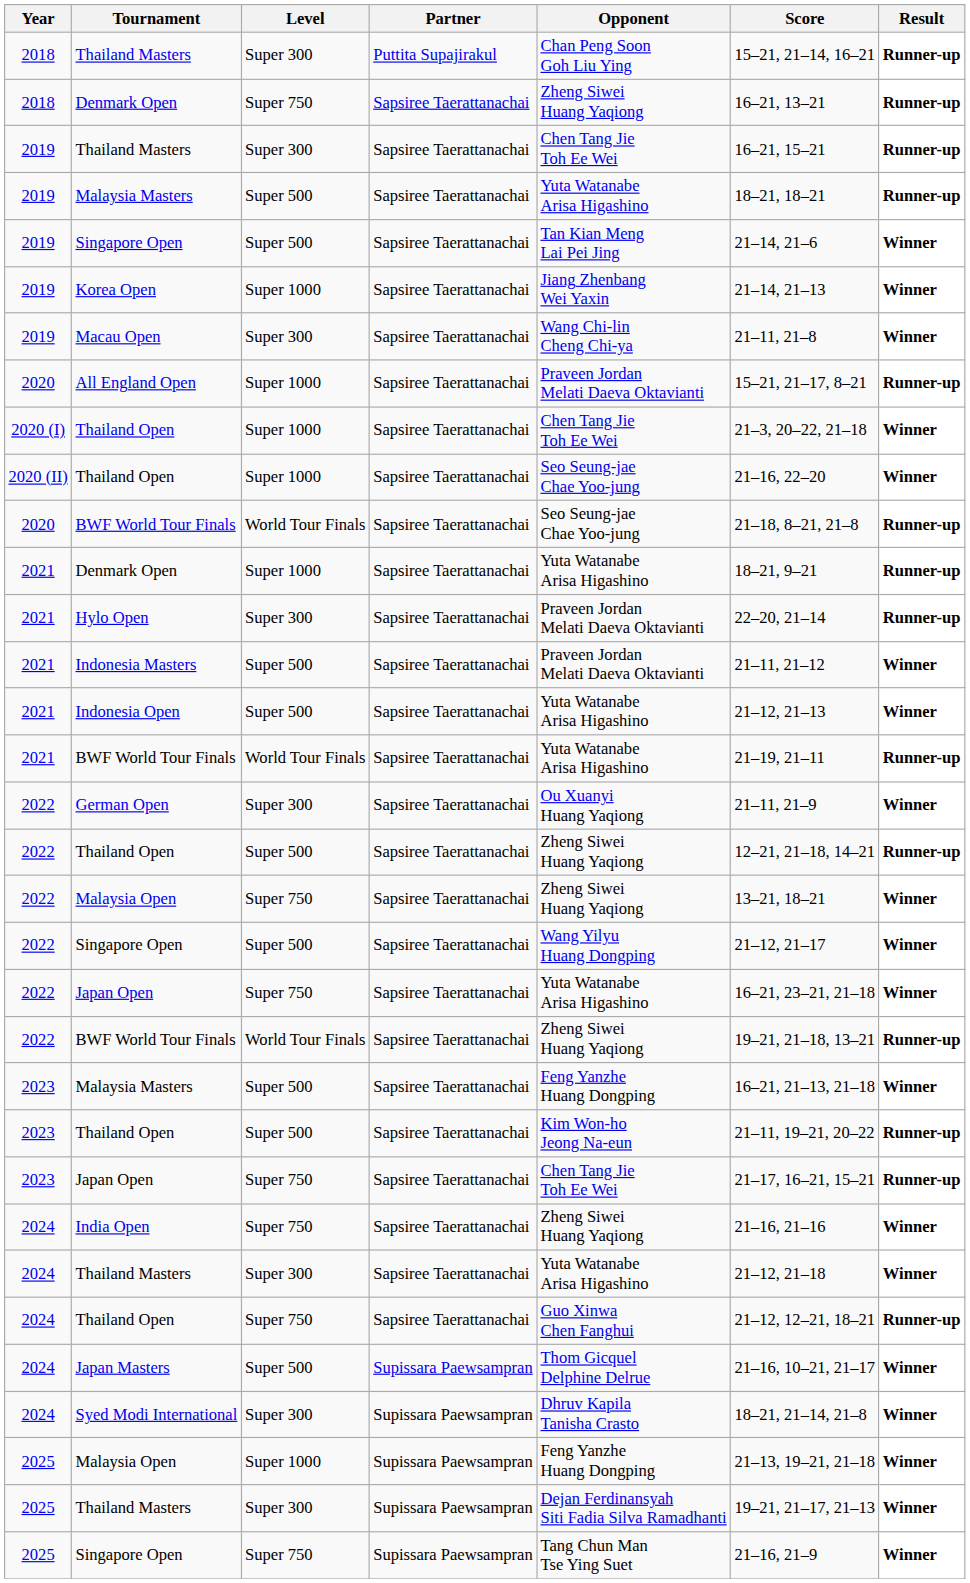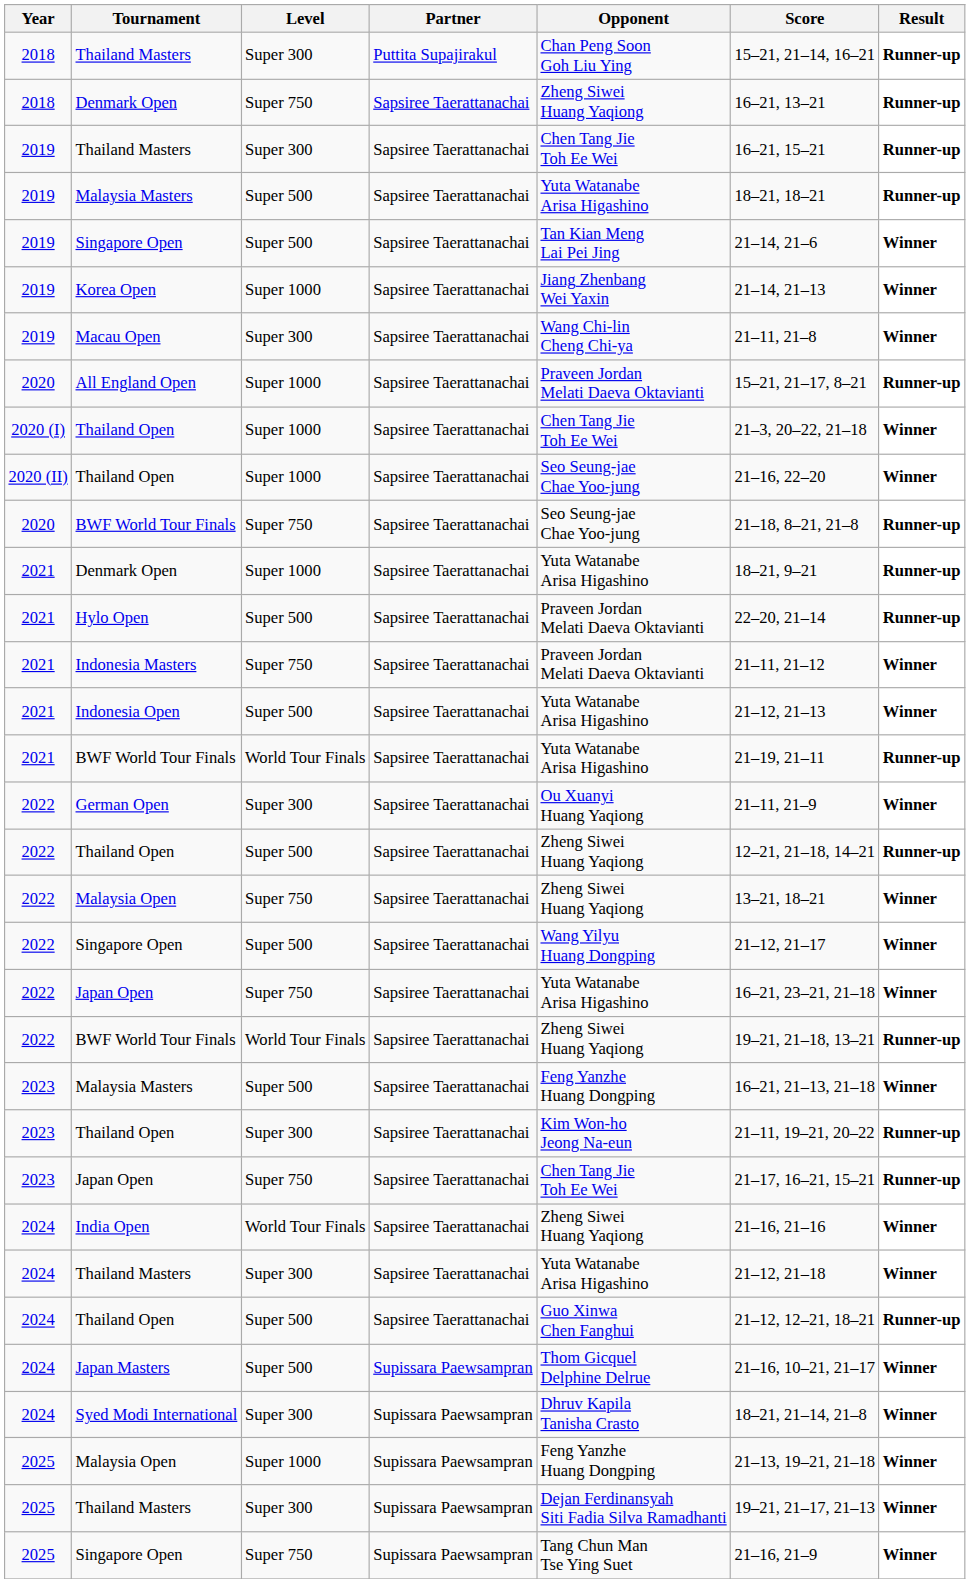 <table class="sortable wikitable" style="font-size: 90%">
 <tr>
 <th>Year</th>
 <th>Tournament</th>
 <th>Level</th>
 <th>Partner</th>
 <th>Opponent</th>
 <th>Score</th>
 <th>Result</th>
 </tr>
 <tr>
 <td align="center"><a href='#'>2018</a></td>
 <td align="left"><a href='#'>Thailand Masters</a></td>
 <td align="left">Super 300</td>
 <td align="left"> <a href='#'>Puttita Supajirakul</a></td>
 <td align="left"> <a href='#'>Chan Peng Soon</a><br> <a href='#'>Goh Liu Ying</a></td>
 <td align="left">15–21, 21–14, 16–21</td>
 <td style="text-align:left; background:white"> <strong>Runner-up</strong></td>
 </tr>
 <tr>
 <td align="center"><a href='#'>2018</a></td>
 <td align="left"><a href='#'>Denmark Open</a></td>
 <td align="left">Super 750</td>
 <td align="left"> <a href='#'>Sapsiree Taerattanachai</a></td>
 <td align="left"> <a href='#'>Zheng Siwei</a><br> <a href='#'>Huang Yaqiong</a></td>
 <td align="left">16–21, 13–21</td>
 <td style="text-align:left; background:white"> <strong>Runner-up</strong></td>
 </tr>
 <tr>
 <td align="center"><a href='#'>2019</a></td>
 <td align="left">Thailand Masters</td>
 <td align="left">Super 300</td>
 <td align="left"> Sapsiree Taerattanachai</td>
 <td align="left"> <a href='#'>Chen Tang Jie</a><br> <a href='#'>Toh Ee Wei</a></td>
 <td align="left">16–21, 15–21</td>
 <td style="text-align:left; background:white"> <strong>Runner-up</strong></td>
 </tr>
 <tr>
 <td align="center"><a href='#'>2019</a></td>
 <td align="left"><a href='#'>Malaysia Masters</a></td>
 <td align="left">Super 500</td>
 <td align="left"> Sapsiree Taerattanachai</td>
 <td align="left"> <a href='#'>Yuta Watanabe</a><br> <a href='#'>Arisa Higashino</a></td>
 <td align="left">18–21, 18–21</td>
 <td style="text-align:left; background:white"> <strong>Runner-up</strong></td>
 </tr>
 <tr>
 <td align="center"><a href='#'>2019</a></td>
 <td align="left"><a href='#'>Singapore Open</a></td>
 <td align="left">Super 500</td>
 <td align="left"> Sapsiree Taerattanachai</td>
 <td align="left"> <a href='#'>Tan Kian Meng</a> <br>  <a href='#'>Lai Pei Jing</a></td>
 <td align="left">21–14, 21–6</td>
 <td style="text-align:left; background:white"> <strong>Winner</strong></td>
 </tr>
 <tr>
 <td align="center"><a href='#'>2019</a></td>
 <td align="left"><a href='#'>Korea Open</a></td>
 <td align="left">Super 1000</td>
 <td align="left"> Sapsiree Taerattanachai</td>
 <td align="left"> <a href='#'>Jiang Zhenbang</a><br> <a href='#'>Wei Yaxin</a></td>
 <td align="left">21–14, 21–13</td>
 <td style="text-align:left; background:white"> <strong>Winner</strong></td>
 </tr>
 <tr>
 <td align="center"><a href='#'>2019</a></td>
 <td align="left"><a href='#'>Macau Open</a></td>
 <td align="left">Super 300</td>
 <td align="left"> Sapsiree Taerattanachai</td>
 <td align="left"> <a href='#'>Wang Chi-lin</a><br> <a href='#'>Cheng Chi-ya</a></td>
 <td align="left">21–11, 21–8</td>
 <td style="text-align:left; background:white"> <strong>Winner</strong></td>
 </tr>
 <tr>
 <td align="center"><a href='#'>2020</a></td>
 <td align="left"><a href='#'>All England Open</a></td>
 <td align="left">Super 1000</td>
 <td align="left"> Sapsiree Taerattanachai</td>
 <td align="left"> <a href='#'>Praveen Jordan</a> <br>  <a href='#'>Melati Daeva Oktavianti</a></td>
 <td align="left">15–21, 21–17, 8–21</td>
 <td style="text-align:left; background:white"> <strong>Runner-up</strong></td>
 </tr>
 <tr>
 <td align="center"><a href='#'>2020 (I)</a></td>
 <td align="left"><a href='#'>Thailand Open</a></td>
 <td align="left">Super 1000</td>
 <td align="left"> Sapsiree Taerattanachai</td>
 <td align="left"> <a href='#'>Chen Tang Jie</a><br> <a href='#'>Toh Ee Wei</a></td>
 <td align="left">21–3, 20–22, 21–18</td>
 <td style="text-align:left; background:white"> <strong>Winner</strong></td>
 </tr>
 <tr>
 <td align="center"><a href='#'>2020 (II)</a></td>
 <td align="left">Thailand Open</td>
 <td align="left">Super 1000</td>
 <td align="left"> Sapsiree Taerattanachai</td>
 <td align="left"> <a href='#'>Seo Seung-jae</a><br> <a href='#'>Chae Yoo-jung</a></td>
 <td align="left">21–16, 22–20</td>
 <td style="text-align:left; background:white"> <strong>Winner</strong></td>
 </tr>
 <tr>
 <td align="center"><a href='#'>2020</a></td>
 <td align="left"><a href='#'>BWF World Tour Finals</a></td>
-<td align="left">World Tour Finals</td>
+<td align="left">Super 750</td>
 <td align="left"> Sapsiree Taerattanachai</td>
 <td align="left"> Seo Seung-jae<br> Chae Yoo-jung</td>
 <td align="left">21–18, 8–21, 21–8</td>
 <td style="text-align:left; background:white"> <strong>Runner-up</strong></td>
 </tr>
 <tr>
 <td align="center"><a href='#'>2021</a></td>
 <td align="left">Denmark Open</td>
 <td align="left">Super 1000</td>
 <td align="left"> Sapsiree Taerattanachai</td>
 <td align="left"> Yuta Watanabe<br> Arisa Higashino</td>
 <td align="left">18–21, 9–21</td>
 <td style="text-align:left; background:white"> <strong>Runner-up</strong></td>
 </tr>
 <tr>
 <td align="center"><a href='#'>2021</a></td>
 <td align="left"><a href='#'>Hylo Open</a></td>
-<td align="left">Super 300</td>
+<td align="left">Super 500</td>
 <td align="left"> Sapsiree Taerattanachai</td>
 <td align="left"> Praveen Jordan<br> Melati Daeva Oktavianti</td>
 <td align="left">22–20, 21–14</td>
 <td style="text-align:left; background:white"> <strong>Runner-up</strong></td>
 </tr>
 <tr>
 <td align="center"><a href='#'>2021</a></td>
 <td align="left"><a href='#'>Indonesia Masters</a></td>
-<td align="left">Super 500</td>
+<td align="left">Super 750</td>
 <td align="left"> Sapsiree Taerattanachai</td>
 <td align="left"> Praveen Jordan<br> Melati Daeva Oktavianti</td>
 <td align="left">21–11, 21–12</td>
 <td style="text-align:left; background:white"> <strong>Winner</strong></td>
 </tr>
 <tr>
 <td align="center"><a href='#'>2021</a></td>
 <td align="left"><a href='#'>Indonesia Open</a></td>
 <td align="left">Super 500</td>
 <td align="left"> Sapsiree Taerattanachai</td>
 <td align="left"> Yuta Watanabe<br> Arisa Higashino</td>
 <td align="left">21–12, 21–13</td>
 <td style="text-align:left; background:white"> <strong>Winner</strong></td>
 </tr>
 <tr>
 <td align="center"><a href='#'>2021</a></td>
 <td align="left">BWF World Tour Finals</td>
 <td align="left">World Tour Finals</td>
 <td align="left"> Sapsiree Taerattanachai</td>
 <td align="left"> Yuta Watanabe<br> Arisa Higashino</td>
 <td align="left">21–19, 21–11</td>
 <td style="text-align:left; background:white"> <strong>Runner-up</strong></td>
 </tr>
 <tr>
 <td align="center"><a href='#'>2022</a></td>
 <td align="left"><a href='#'>German Open</a></td>
 <td align="left">Super 300</td>
 <td align="left"> Sapsiree Taerattanachai</td>
 <td align="left"> <a href='#'>Ou Xuanyi</a><br> Huang Yaqiong</td>
 <td align="left">21–11, 21–9</td>
 <td style="text-align:left; background:white"> <strong>Winner</strong></td>
 </tr>
 <tr>
 <td align="center"><a href='#'>2022</a></td>
 <td align="left">Thailand Open</td>
 <td align="left">Super 500</td>
 <td align="left"> Sapsiree Taerattanachai</td>
 <td align="left"> Zheng Siwei<br> Huang Yaqiong</td>
 <td align="left">12–21, 21–18, 14–21</td>
 <td style="text-align:left; background:white"> <strong>Runner-up</strong></td>
 </tr>
 <tr>
 <td align="center"><a href='#'>2022</a></td>
 <td align="left"><a href='#'>Malaysia Open</a></td>
 <td align="left">Super 750</td>
 <td align="left"> Sapsiree Taerattanachai</td>
 <td align="left"> Zheng Siwei<br> Huang Yaqiong</td>
 <td align="left">13–21, 18–21</td>
 <td style="text-align:left; background:white"> <strong>Winner</strong></td>
 </tr>
 <tr>
 <td align="center"><a href='#'>2022</a></td>
 <td align="left">Singapore Open</td>
 <td align="left">Super 500</td>
 <td align="left"> Sapsiree Taerattanachai</td>
 <td align="left"> <a href='#'>Wang Yilyu</a><br> <a href='#'>Huang Dongping</a></td>
 <td align="left">21–12, 21–17</td>
 <td style="text-align:left; background:white"> <strong>Winner</strong></td>
 </tr>
 <tr>
 <td align="center"><a href='#'>2022</a></td>
 <td align="left"><a href='#'>Japan Open</a></td>
 <td align="left">Super 750</td>
 <td align="left"> Sapsiree Taerattanachai</td>
 <td align="left"> Yuta Watanabe<br> Arisa Higashino</td>
 <td align="left">16–21, 23–21, 21–18</td>
 <td style="text-align:left; background:white"> <strong>Winner</strong></td>
 </tr>
 <tr>
 <td align="center"><a href='#'>2022</a></td>
 <td align="left">BWF World Tour Finals</td>
 <td align="left">World Tour Finals</td>
 <td align="left"> Sapsiree Taerattanachai</td>
 <td align="left"> Zheng Siwei<br> Huang Yaqiong</td>
 <td align="left">19–21, 21–18, 13–21</td>
 <td style="text-align:left; background:white"> <strong>Runner-up</strong></td>
 </tr>
 <tr>
 <td align="center"><a href='#'>2023</a></td>
 <td align="left">Malaysia Masters</td>
 <td align="left">Super 500</td>
 <td align="left"> Sapsiree Taerattanachai</td>
 <td align="left"> <a href='#'>Feng Yanzhe</a><br> Huang Dongping</td>
 <td align="left">16–21, 21–13, 21–18</td>
 <td style="text-align:left; background:white"> <strong>Winner</strong></td>
 </tr>
 <tr>
 <td align="center"><a href='#'>2023</a></td>
 <td align="left">Thailand Open</td>
-<td align="left">Super 500</td>
+<td align="left">Super 300</td>
 <td align="left"> Sapsiree Taerattanachai</td>
 <td align="left"> <a href='#'>Kim Won-ho</a><br> <a href='#'>Jeong Na-eun</a></td>
 <td align="left">21–11, 19–21, 20–22</td>
 <td style="text-align:left; background:white"> <strong>Runner-up</strong></td>
 </tr>
 <tr>
 <td align="center"><a href='#'>2023</a></td>
 <td align="left">Japan Open</td>
 <td align="left">Super 750</td>
 <td align="left"> Sapsiree Taerattanachai</td>
 <td align="left"> <a href='#'>Chen Tang Jie</a><br> <a href='#'>Toh Ee Wei</a></td>
 <td align="left">21–17, 16–21, 15–21</td>
 <td style="text-align:left; background:white"> <strong>Runner-up</strong></td>
 </tr>
 <tr>
 <td align="center"><a href='#'>2024</a></td>
 <td align="left"><a href='#'>India Open</a></td>
-<td align="left">Super 750</td>
+<td align="left">World Tour Finals</td>
 <td align="left"> Sapsiree Taerattanachai</td>
 <td align="left"> Zheng Siwei<br> Huang Yaqiong</td>
 <td align="left">21–16, 21–16</td>
 <td style="text-align:left; background:white"> <strong>Winner</strong></td>
 </tr>
 <tr>
 <td align="center"><a href='#'>2024</a></td>
 <td align="left">Thailand Masters</td>
 <td align="left">Super 300</td>
 <td align="left"> Sapsiree Taerattanachai</td>
 <td align="left"> Yuta Watanabe<br> Arisa Higashino</td>
 <td align="left">21–12, 21–18</td>
 <td style="text-align:left; background:white"> <strong>Winner</strong></td>
 </tr>
 <tr>
 <td align="center"><a href='#'>2024</a></td>
 <td align="left">Thailand Open</td>
-<td align="left">Super 750</td>
+<td align="left">Super 500</td>
 <td align="left"> Sapsiree Taerattanachai</td>
 <td align="left"> <a href='#'>Guo Xinwa</a><br> <a href='#'>Chen Fanghui</a></td>
 <td align="left">21–12, 12–21, 18–21</td>
 <td style="text-align:left; background:white"> <strong>Runner-up</strong></td>
 </tr>
 <tr>
 <td align="center"><a href='#'>2024</a></td>
 <td align="left"><a href='#'>Japan Masters</a></td>
 <td align="left">Super 500</td>
 <td align="left"> <a href='#'>Supissara Paewsampran</a></td>
 <td align="left"> <a href='#'>Thom Gicquel</a> <br> <a href='#'>Delphine Delrue</a></td>
 <td align="left">21–16, 10–21, 21–17</td>
 <td style="text-align:left; background:white"> <strong>Winner</strong></td>
 </tr>
 <tr>
 <td align="center"><a href='#'>2024</a></td>
 <td align="left"><a href='#'>Syed Modi International</a></td>
 <td align="left">Super 300</td>
 <td align="left"> Supissara Paewsampran</td>
 <td align="left"> <a href='#'>Dhruv Kapila</a> <br> <a href='#'>Tanisha Crasto</a></td>
 <td align="left">18–21, 21–14, 21–8</td>
 <td style="text-align:left; background:white"> <strong>Winner</strong></td>
 </tr>
 <tr>
 <td align="center"><a href='#'>2025</a></td>
 <td align="left">Malaysia Open</td>
 <td align="left">Super 1000</td>
 <td align="left"> Supissara Paewsampran</td>
 <td align="left"> Feng Yanzhe <br> Huang Dongping</td>
 <td align="left">21–13, 19–21, 21–18</td>
 <td style="text-align:left; background: white"> <strong>Winner</strong></td>
 </tr>
 <tr>
 <td align="center"><a href='#'>2025</a></td>
 <td align="left">Thailand Masters</td>
 <td align="left">Super 300</td>
 <td align="left"> Supissara Paewsampran</td>
 <td align="left"> <a href='#'>Dejan Ferdinansyah</a><br> <a href='#'>Siti Fadia Silva Ramadhanti</a></td>
 <td align="left">19–21, 21–17, 21–13</td>
 <td style="text-align:left; background: white"> <strong>Winner</strong></td>
 </tr>
 <tr>
 <td align="center"><a href='#'>2025</a></td>
 <td align="left">Singapore Open</td>
 <td align="left">Super 750</td>
 <td align="left"> Supissara Paewsampran</td>
 <td align="left"> Tang Chun Man<br> Tse Ying Suet</td>
 <td align="left">21–16, 21–9</td>
 <td style="text-align:left; background: white"> <strong>Winner</strong></td>
 </tr>
 </table>
